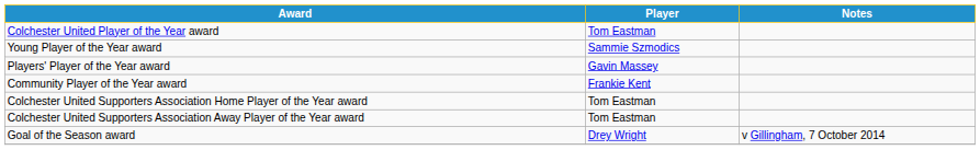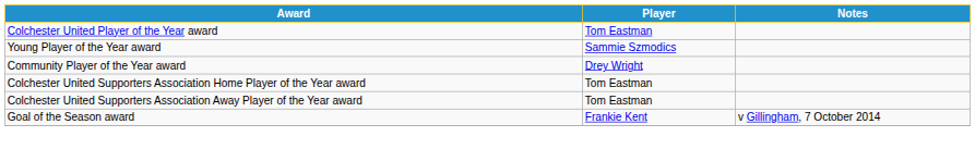 <table class="wikitable" style="text-align:center; font-size:90%; width:100%;">
 <tr>
 <th style="background:#2191CC; color:white; border:1px solid #F7C408; text-align:center;">Award</th>
 <th style="background:#2191CC; color:white; border:1px solid #F7C408; text-align:center;">Player</th>
 <th style="background:#2191CC; color:white; border:1px solid #F7C408; text-align:center;">Notes</th>
 </tr>
 <tr>
 <td align="left"><a href='#'>Colchester United Player of the Year</a> award</td>
 <td align="left"> <a href='#'>Tom Eastman</a></td>
 <td align="left"></td>
 </tr>
 <tr>
 <td align="left">Young Player of the Year award</td>
 <td align="left"> <a href='#'>Sammie Szmodics</a></td>
 <td align="left"></td>
 </tr>
 <tr>
-<td align="left">Players' Player of the Year award</td>
-<td align="left"> <a href='#'>Gavin Massey</a></td>
-<td align="left"></td>
-</tr>
-<tr>
 <td align="left">Community Player of the Year award</td>
-<td align="left"> <a href='#'>Frankie Kent</a></td>
+<td align="left"> <a href='#'>Drey Wright</a></td>
 <td align="left"></td>
 </tr>
 <tr>
 <td align="left">Colchester United Supporters Association Home Player of the Year award</td>
 <td align="left"> Tom Eastman</td>
 <td align="left"></td>
 </tr>
 <tr>
 <td align="left">Colchester United Supporters Association Away Player of the Year award</td>
 <td align="left"> Tom Eastman</td>
 <td align="left"></td>
 </tr>
 <tr>
 <td align="left">Goal of the Season award</td>
-<td align="left"> <a href='#'>Drey Wright</a></td>
+<td align="left"> <a href='#'>Frankie Kent</a></td>
 <td align="left">v <a href='#'>Gillingham</a>, 7 October 2014</td>
 </tr>
 <tr>
 </tr>
 </table>
